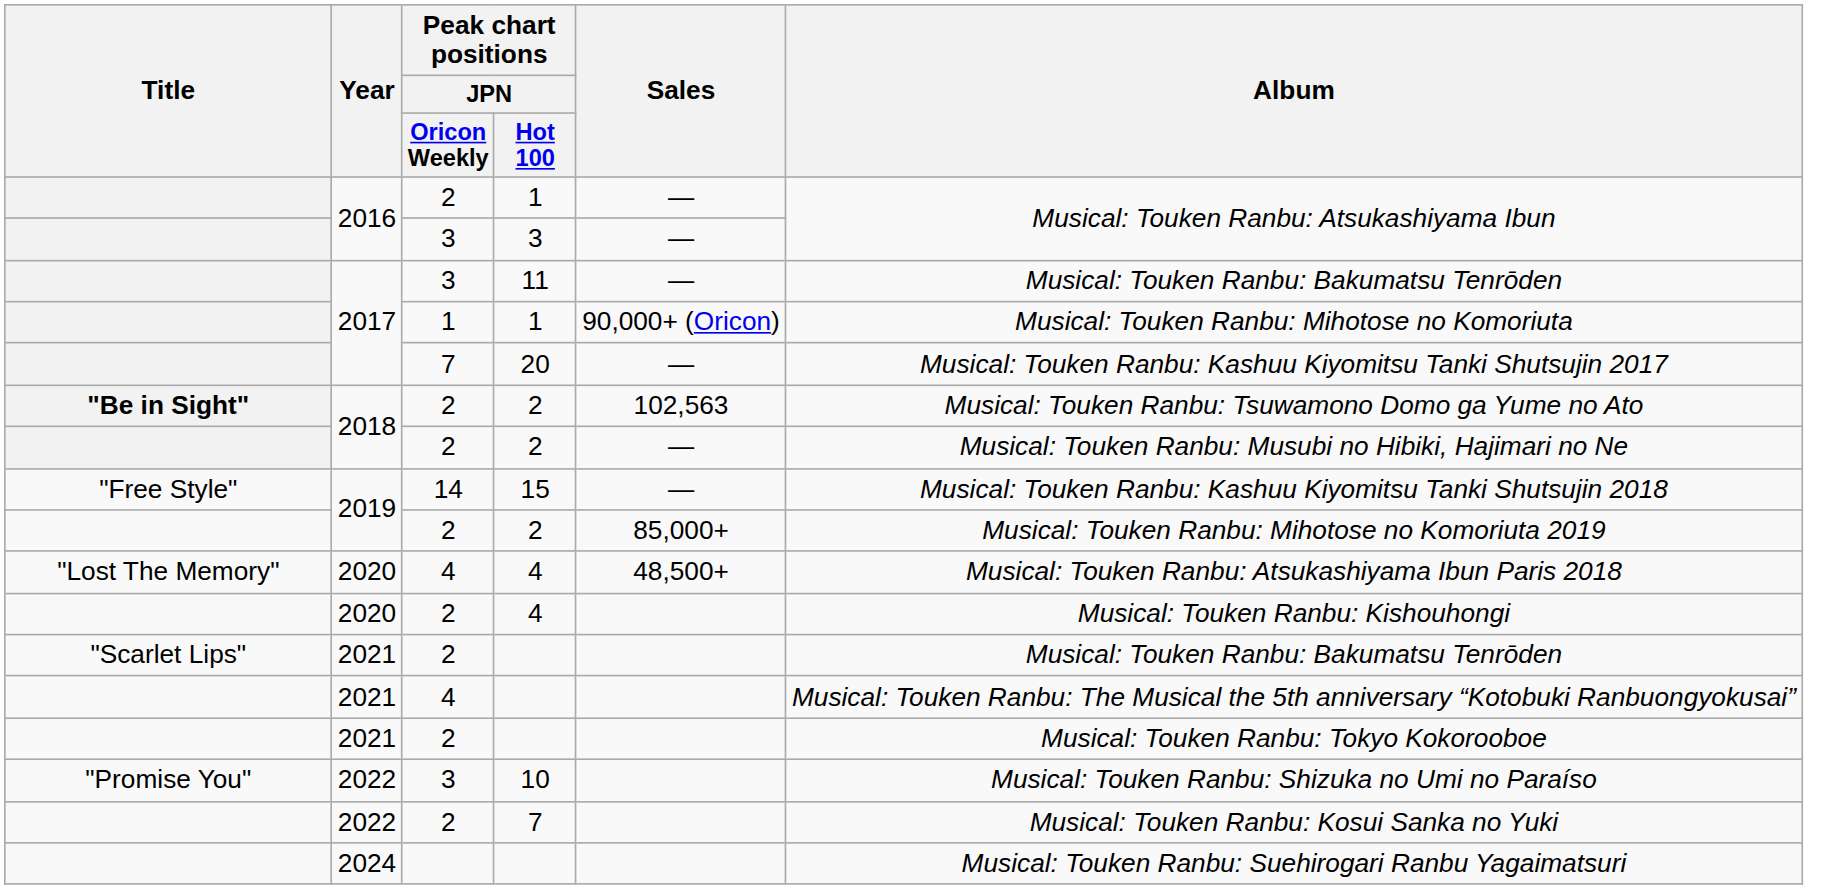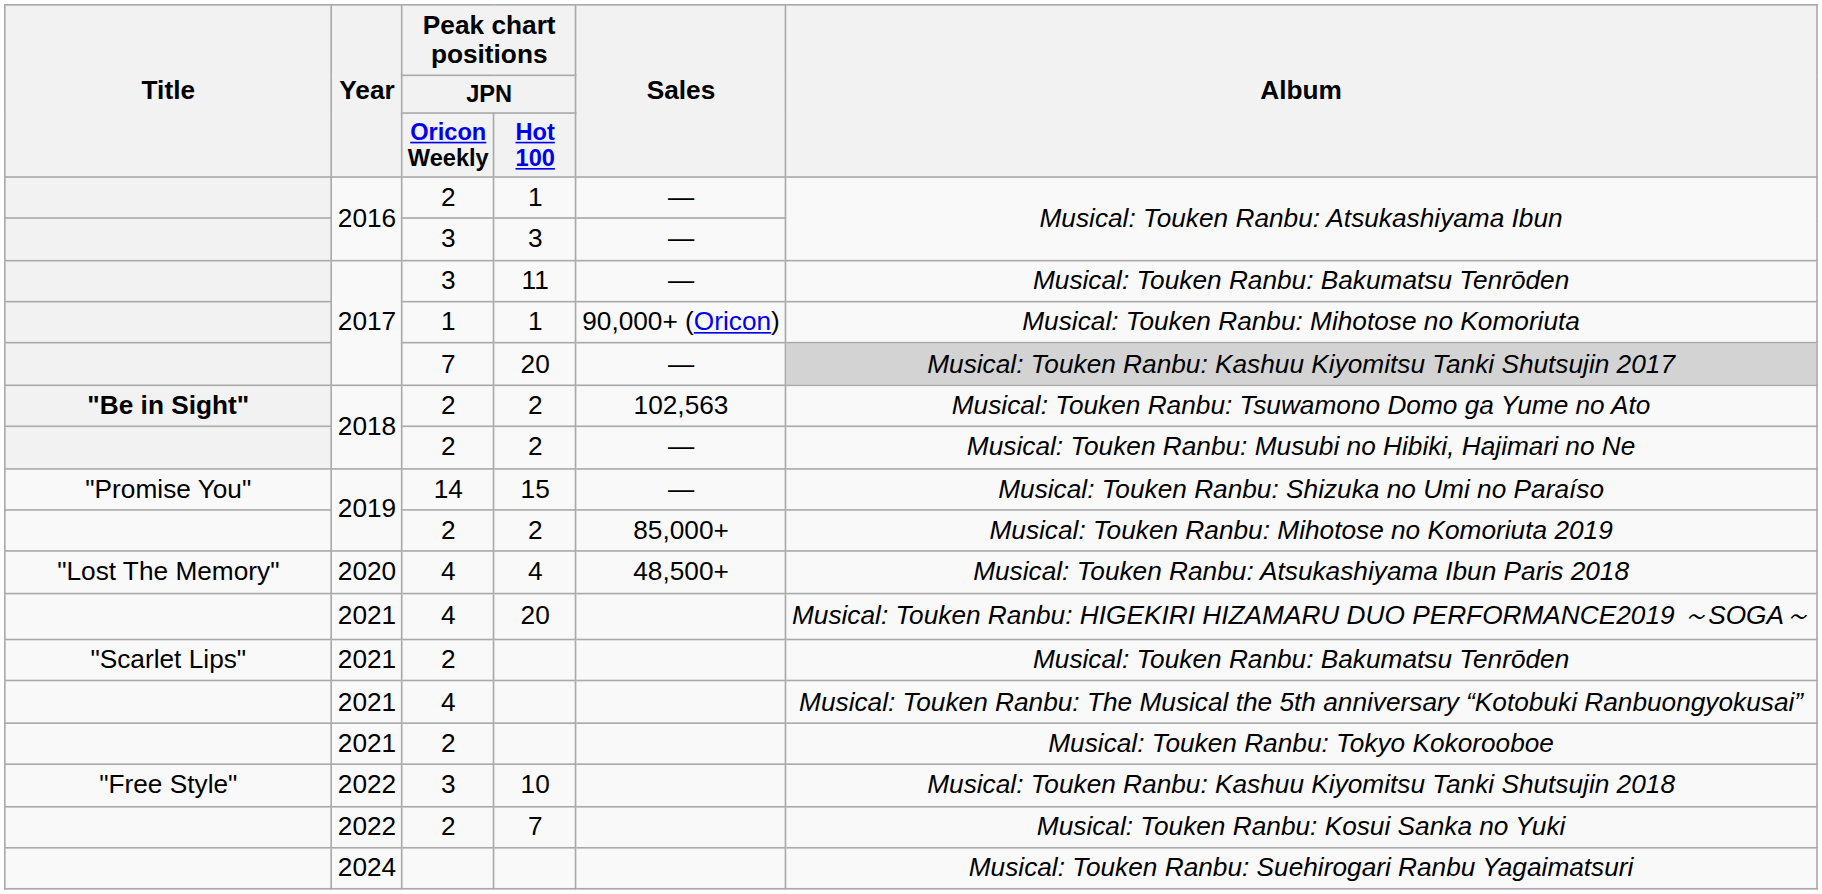 <table class="wikitable plainrowheaders" style="text-align:center;">
 <tr>
 <th scope="col" rowspan="3" style="width:12em;">Title</th>
 <th scope="col" rowspan="3">Year</th>
 <th scope="col" colspan="2">Peak chart positions</th>
 <th scope="col" rowspan="3">Sales</th>
 <th scope="col" rowspan="3">Album</th>
 </tr>
 <tr>
 <th scope="col" style="width:3em;font-size:90%;" colspan="2">JPN</th>
 </tr>
 <tr>
 <th scope="col" style="width:3em;font-size:90%;"><a href='#'>Oricon</a> Weekly</th>
 <th scope="col" style="width:3em;font-size:90%;"><a href='#'>Hot 100</a></th>
 </tr>
 <tr>
 <th scope="row"><br></th>
 <td rowspan="2">2016</td>
 <td>2</td>
 <td>1</td>
 <td>—</td>
 <td rowspan="2"><em>Musical: Touken Ranbu: Atsukashiyama Ibun</em></td>
 </tr>
 <tr>
 <th scope="row"><br></th>
 <td>3</td>
 <td>3</td>
 <td>—</td>
 </tr>
 <tr>
 <th scope="row"><br></th>
 <td rowspan="3">2017</td>
 <td>3</td>
 <td>11</td>
 <td>—</td>
 <td><em>Musical: Touken Ranbu: Bakumatsu Tenrōden</em></td>
 </tr>
 <tr>
 <th scope="row"><br></th>
 <td>1</td>
 <td>1</td>
 <td>90,000+ (<a href='#'>Oricon</a>)</td>
 <td><em>Musical: Touken Ranbu: Mihotose no Komoriuta</em></td>
 </tr>
 <tr>
 <th scope="row"><br></th>
 <td>7</td>
 <td>20</td>
 <td>—</td>
-<td><em>Musical: Touken Ranbu: Kashuu Kiyomitsu Tanki Shutsujin 2017</em></td>
+<td style="background: lightgrey;"><em>Musical: Touken Ranbu: Kashuu Kiyomitsu Tanki Shutsujin 2017</em></td>
 </tr>
 <tr>
 <th scope="row">"Be in Sight"<br></th>
 <td rowspan="2">2018</td>
 <td>2</td>
 <td>2</td>
 <td>102,563</td>
 <td><em>Musical: Touken Ranbu: Tsuwamono Domo ga Yume no Ato</em></td>
 </tr>
 <tr>
 <th scope="row"><br></th>
 <td>2</td>
 <td>2</td>
 <td>—</td>
 <td><em>Musical: Touken Ranbu: Musubi no Hibiki, Hajimari no Ne</em></td>
 </tr>
 <tr>
-<td>"Free Style"<br></td>
+<td>"Promise You"<br></td>
 <td rowspan="2">2019</td>
 <td>14</td>
 <td>15</td>
 <td>—</td>
-<td><em>Musical: Touken Ranbu: Kashuu Kiyomitsu Tanki Shutsujin 2018</em></td>
+<td><em>Musical: Touken Ranbu: Shizuka no Umi no Paraíso</em></td>
 </tr>
 <tr>
 <td><br></td>
 <td>2</td>
 <td>2</td>
 <td>85,000+</td>
 <td><em>Musical: Touken Ranbu: Mihotose no Komoriuta 2019</em></td>
 </tr>
 <tr>
 <td>"Lost The Memory"<br></td>
 <td>2020</td>
 <td>4</td>
 <td>4</td>
 <td>48,500+</td>
 <td><em>Musical: Touken Ranbu: Atsukashiyama Ibun Paris 2018</em></td>
 </tr>
 <tr>
 <td><br></td>
-<td>2020</td>
-<td>2</td>
+<td>2021</td>
 <td>4</td>
+<td>20</td>
 <td></td>
-<td><em>Musical: Touken Ranbu: Kishouhongi</em></td>
+<td><em>Musical: Touken Ranbu: HIGEKIRI HIZAMARU DUO PERFORMANCE2019 ～SOGA～</em></td>
 </tr>
 <tr>
 <td>"Scarlet Lips"<br></td>
 <td>2021</td>
 <td>2</td>
 <td></td>
 <td></td>
 <td><em>Musical: Touken Ranbu: Bakumatsu Tenrōden</em></td>
 </tr>
 <tr>
 <td><br></td>
 <td>2021</td>
 <td>4</td>
 <td></td>
 <td></td>
 <td><em>Musical: Touken Ranbu: The Musical the 5th anniversary “Kotobuki Ranbuongyokusai”</em></td>
 </tr>
 <tr>
 <td><br></td>
 <td>2021</td>
 <td>2</td>
 <td></td>
 <td></td>
 <td><em>Musical: Touken Ranbu: Tokyo Kokorooboe</em></td>
 </tr>
 <tr>
-<td>"Promise You"<br></td>
+<td>"Free Style"<br></td>
 <td>2022</td>
 <td>3</td>
 <td>10</td>
 <td></td>
-<td><em>Musical: Touken Ranbu: Shizuka no Umi no Paraíso</em></td>
+<td><em>Musical: Touken Ranbu: Kashuu Kiyomitsu Tanki Shutsujin 2018</em></td>
 </tr>
 <tr>
 <td><br></td>
 <td>2022</td>
 <td>2</td>
 <td>7</td>
 <td></td>
 <td><em>Musical: Touken Ranbu: Kosui Sanka no Yuki</em></td>
 </tr>
 <tr>
 <td><br></td>
 <td>2024</td>
 <td></td>
 <td></td>
 <td></td>
 <td><em>Musical: Touken Ranbu: Suehirogari Ranbu Yagaimatsuri</em></td>
 </tr>
 </table>
